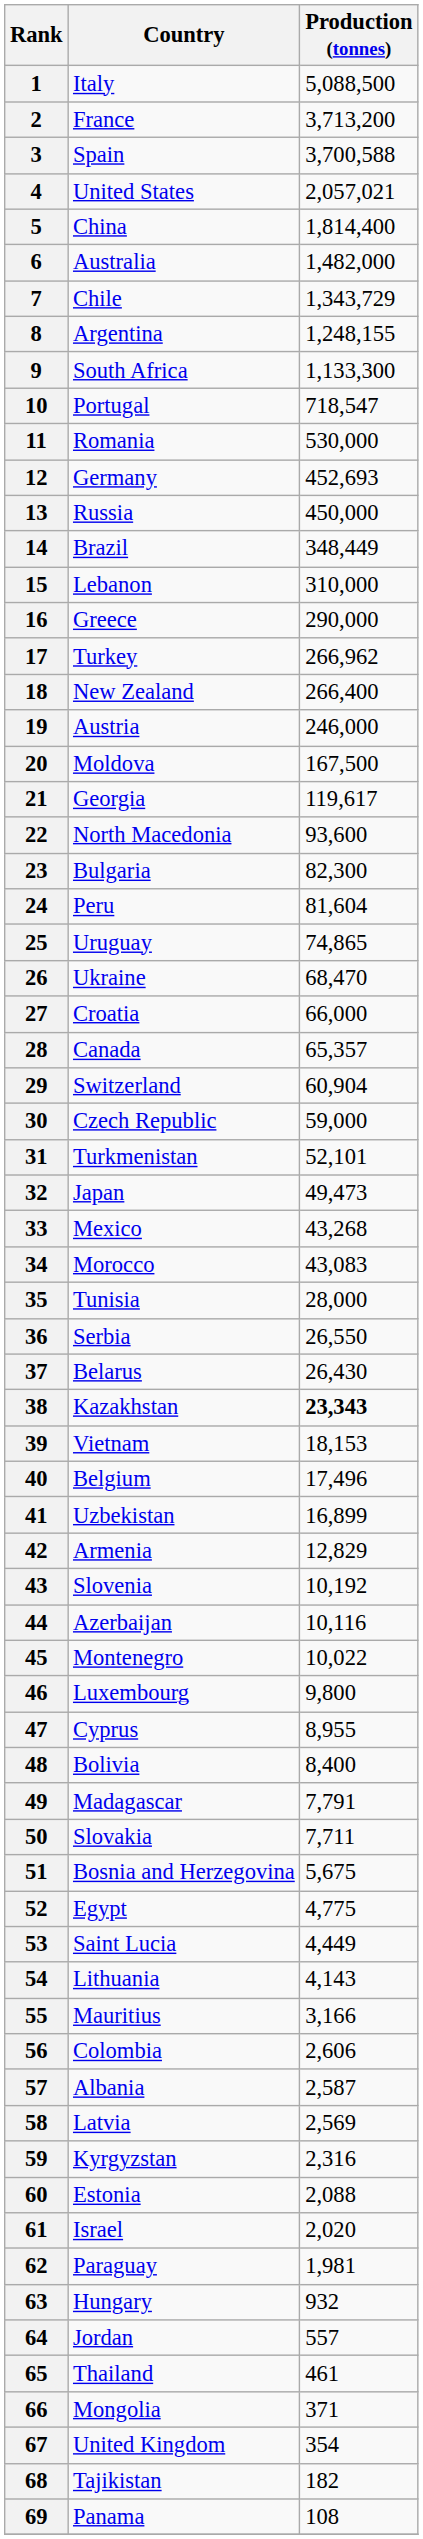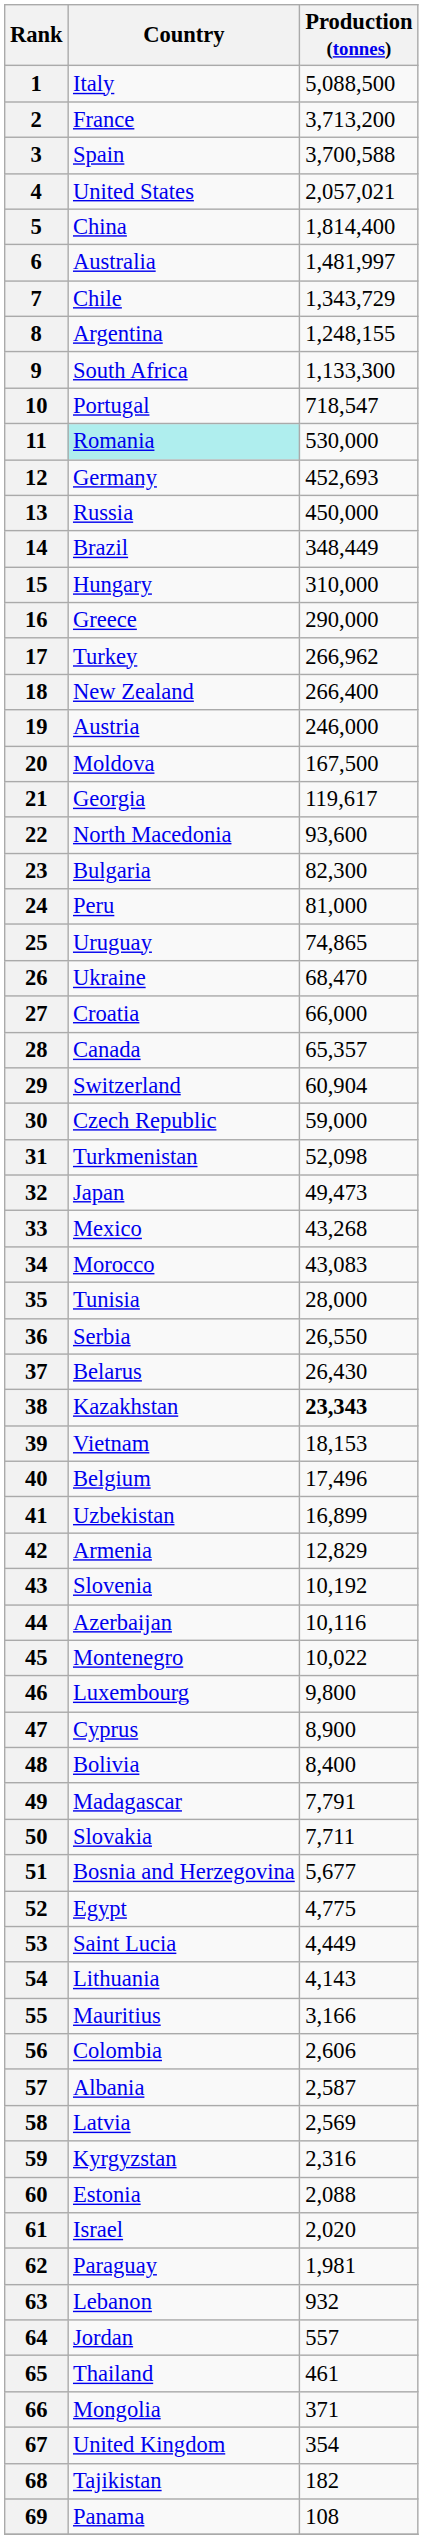 <table class="wikitable sortable plainrowheaders">
 <tr>
 <th scope="col">Rank</th>
 <th scope="col">Country</th>
 <th scope="col">Production<br><small>(<a href='#'>tonnes</a>)</small></th>
 </tr>
 <tr>
 <th scope="row">1</th>
 <td><a href='#'>Italy</a></td>
 <td>5,088,500</td>
 </tr>
 <tr>
 <th scope="row">2</th>
 <td><a href='#'>France</a></td>
 <td>3,713,200</td>
 </tr>
 <tr>
 <th scope="row">3</th>
 <td><a href='#'>Spain</a></td>
 <td>3,700,588</td>
 </tr>
 <tr>
 <th scope="row">4</th>
 <td><a href='#'>United States</a></td>
 <td>2,057,021</td>
 </tr>
 <tr>
 <th scope="row">5</th>
 <td><a href='#'>China</a></td>
 <td>1,814,400</td>
 </tr>
 <tr>
 <th scope="row">6</th>
 <td><a href='#'>Australia</a></td>
-<td>1,482,000</td>
+<td>1,481,997</td>
 </tr>
 <tr>
 <th scope="row">7</th>
 <td><a href='#'>Chile</a></td>
 <td>1,343,729</td>
 </tr>
 <tr>
 <th scope="row">8</th>
 <td><a href='#'>Argentina</a></td>
 <td>1,248,155</td>
 </tr>
 <tr>
 <th scope="row">9</th>
 <td><a href='#'>South Africa</a></td>
 <td>1,133,300</td>
 </tr>
 <tr>
 <th scope="row">10</th>
 <td><a href='#'>Portugal</a></td>
 <td>718,547</td>
 </tr>
 <tr>
 <th scope="row">11</th>
-<td><a href='#'>Romania</a></td>
+<td style="background: paleturquoise;"><a href='#'>Romania</a></td>
 <td>530,000</td>
 </tr>
 <tr>
 <th scope="row">12</th>
 <td><a href='#'>Germany</a></td>
 <td>452,693</td>
 </tr>
 <tr>
 <th scope="row">13</th>
 <td><a href='#'>Russia</a></td>
 <td>450,000</td>
 </tr>
 <tr>
 <th scope="row">14</th>
 <td><a href='#'>Brazil</a></td>
 <td>348,449</td>
 </tr>
 <tr>
 <th scope="row">15</th>
-<td><a href='#'>Lebanon</a></td>
+<td><a href='#'>Hungary</a></td>
 <td>310,000</td>
 </tr>
 <tr>
 <th scope="row">16</th>
 <td><a href='#'>Greece</a></td>
 <td>290,000</td>
 </tr>
 <tr>
 <th scope="row">17</th>
 <td><a href='#'>Turkey</a></td>
 <td>266,962</td>
 </tr>
 <tr>
 <th scope="row">18</th>
 <td><a href='#'>New Zealand</a></td>
 <td>266,400</td>
 </tr>
 <tr>
 <th scope="row">19</th>
 <td><a href='#'>Austria</a></td>
 <td>246,000</td>
 </tr>
 <tr>
 <th scope="row">20</th>
 <td><a href='#'>Moldova</a></td>
 <td>167,500</td>
 </tr>
 <tr>
 <th scope="row">21</th>
 <td><a href='#'>Georgia</a></td>
 <td>119,617</td>
 </tr>
 <tr>
 <th scope="row">22</th>
 <td><a href='#'>North Macedonia</a></td>
 <td>93,600</td>
 </tr>
 <tr>
 <th scope="row">23</th>
 <td><a href='#'>Bulgaria</a></td>
 <td>82,300</td>
 </tr>
 <tr>
 <th scope="row">24</th>
 <td><a href='#'>Peru</a></td>
-<td>81,604</td>
+<td>81,000</td>
 </tr>
 <tr>
 <th scope="row">25</th>
 <td><a href='#'>Uruguay</a></td>
 <td>74,865</td>
 </tr>
 <tr>
 <th scope="row">26</th>
 <td><a href='#'>Ukraine</a></td>
 <td>68,470</td>
 </tr>
 <tr>
 <th scope="row">27</th>
 <td><a href='#'>Croatia</a></td>
 <td>66,000</td>
 </tr>
 <tr>
 <th scope="row">28</th>
 <td><a href='#'>Canada</a></td>
 <td>65,357</td>
 </tr>
 <tr>
 <th scope="row">29</th>
 <td><a href='#'>Switzerland</a></td>
 <td>60,904</td>
 </tr>
 <tr>
 <th scope="row">30</th>
 <td><a href='#'>Czech Republic</a></td>
 <td>59,000</td>
 </tr>
 <tr>
 <th scope="row">31</th>
 <td><a href='#'>Turkmenistan</a></td>
-<td>52,101</td>
+<td>52,098</td>
 </tr>
 <tr>
 <th scope="row">32</th>
 <td><a href='#'>Japan</a></td>
 <td>49,473</td>
 </tr>
 <tr>
 <th scope="row">33</th>
 <td><a href='#'>Mexico</a></td>
 <td>43,268</td>
 </tr>
 <tr>
 <th scope="row">34</th>
 <td><a href='#'>Morocco</a></td>
 <td>43,083</td>
 </tr>
 <tr>
 <th scope="row">35</th>
 <td><a href='#'>Tunisia</a></td>
 <td>28,000</td>
 </tr>
 <tr>
 <th scope="row">36</th>
 <td><a href='#'>Serbia</a></td>
 <td>26,550</td>
 </tr>
 <tr>
 <th scope="row">37</th>
 <td><a href='#'>Belarus</a></td>
 <td>26,430</td>
 </tr>
 <tr>
 <th scope="row">38</th>
 <td><a href='#'>Kazakhstan</a></td>
 <td><strong>23,343</strong></td>
 </tr>
 <tr>
 <th scope="row">39</th>
 <td><a href='#'>Vietnam</a></td>
 <td>18,153</td>
 </tr>
 <tr>
 <th scope="row">40</th>
 <td><a href='#'>Belgium</a></td>
 <td>17,496</td>
 </tr>
 <tr>
 <th scope="row">41</th>
 <td><a href='#'>Uzbekistan</a></td>
 <td>16,899</td>
 </tr>
 <tr>
 <th scope="row">42</th>
 <td><a href='#'>Armenia</a></td>
 <td>12,829</td>
 </tr>
 <tr>
 <th scope="row">43</th>
 <td><a href='#'>Slovenia</a></td>
 <td>10,192</td>
 </tr>
 <tr>
 <th scope="row">44</th>
 <td><a href='#'>Azerbaijan</a></td>
 <td>10,116</td>
 </tr>
 <tr>
 <th scope="row">45</th>
 <td><a href='#'>Montenegro</a></td>
 <td>10,022</td>
 </tr>
 <tr>
 <th scope="row">46</th>
 <td><a href='#'>Luxembourg</a></td>
 <td>9,800</td>
 </tr>
 <tr>
 <th scope="row">47</th>
 <td><a href='#'>Cyprus</a></td>
-<td>8,955</td>
+<td>8,900</td>
 </tr>
 <tr>
 <th scope="row">48</th>
 <td><a href='#'>Bolivia</a></td>
 <td>8,400</td>
 </tr>
 <tr>
 <th scope="row">49</th>
 <td><a href='#'>Madagascar</a></td>
 <td>7,791</td>
 </tr>
 <tr>
 <th scope="row">50</th>
 <td><a href='#'>Slovakia</a></td>
 <td>7,711</td>
 </tr>
 <tr>
 <th scope="row">51</th>
 <td><a href='#'>Bosnia and Herzegovina</a></td>
-<td>5,675</td>
+<td>5,677</td>
 </tr>
 <tr>
 <th scope="row">52</th>
 <td><a href='#'>Egypt</a></td>
 <td>4,775</td>
 </tr>
 <tr>
 <th scope="row">53</th>
 <td><a href='#'>Saint Lucia</a></td>
 <td>4,449</td>
 </tr>
 <tr>
 <th scope="row">54</th>
 <td><a href='#'>Lithuania</a></td>
 <td>4,143</td>
 </tr>
 <tr>
 <th scope="row">55</th>
 <td><a href='#'>Mauritius</a></td>
 <td>3,166</td>
 </tr>
 <tr>
 <th scope="row">56</th>
 <td><a href='#'>Colombia</a></td>
 <td>2,606</td>
 </tr>
 <tr>
 <th scope="row">57</th>
 <td><a href='#'>Albania</a></td>
 <td>2,587</td>
 </tr>
 <tr>
 <th scope="row">58</th>
 <td><a href='#'>Latvia</a></td>
 <td>2,569</td>
 </tr>
 <tr>
 <th scope="row">59</th>
 <td><a href='#'>Kyrgyzstan</a></td>
 <td>2,316</td>
 </tr>
 <tr>
 <th scope="row">60</th>
 <td><a href='#'>Estonia</a></td>
 <td>2,088</td>
 </tr>
 <tr>
 <th scope="row">61</th>
 <td><a href='#'>Israel</a></td>
 <td>2,020</td>
 </tr>
 <tr>
 <th scope="row">62</th>
 <td><a href='#'>Paraguay</a></td>
 <td>1,981</td>
 </tr>
 <tr>
 <th scope="row">63</th>
-<td><a href='#'>Hungary</a></td>
+<td><a href='#'>Lebanon</a></td>
 <td>932</td>
 </tr>
 <tr>
 <th scope="row">64</th>
 <td><a href='#'>Jordan</a></td>
 <td>557</td>
 </tr>
 <tr>
 <th scope="row">65</th>
 <td><a href='#'>Thailand</a></td>
 <td>461</td>
 </tr>
 <tr>
 <th scope="row">66</th>
 <td><a href='#'>Mongolia</a></td>
 <td>371</td>
 </tr>
 <tr>
 <th scope="row">67</th>
 <td><a href='#'>United Kingdom</a></td>
 <td>354</td>
 </tr>
 <tr>
 <th scope="row">68</th>
 <td><a href='#'>Tajikistan</a></td>
 <td>182</td>
 </tr>
 <tr>
 <th scope="row">69</th>
 <td><a href='#'>Panama</a></td>
 <td>108</td>
 </tr>
 <tr>
 </tr>
 </table>
